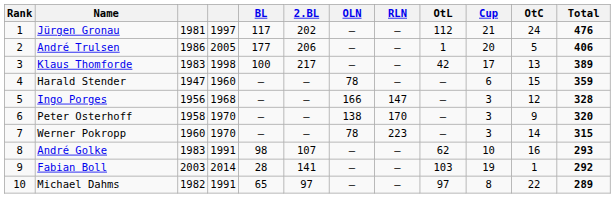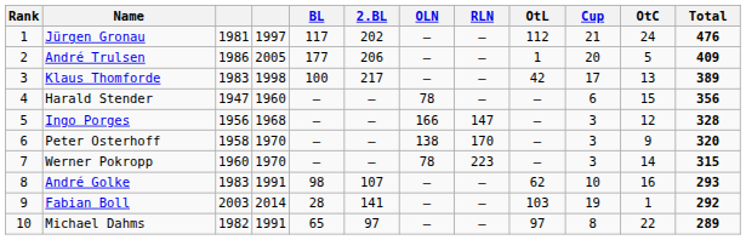 <table class="wikitable sortable nowrap" style="text-align: center">
 <tr>
 <th>Rank</th>
 <th width=170>Name</th>
 <th></th>
 <th></th>
 <th width=50><a href='#'>BL</a></th>
 <th width=50><a href='#'>2.BL</a></th>
 <th width=50><a href='#'>OLN</a></th>
 <th width=50><a href='#'>RLN</a></th>
 <th width=50>OtL</th>
 <th width=50><a href='#'>Cup</a></th>
 <th width=50>OtC</th>
 <th width=60>Total</th>
 </tr>
 <tr>
 <td>1</td>
 <td align="left"> <a href='#'>Jürgen Gronau</a></td>
 <td>1981</td>
 <td>1997</td>
 <td>117</td>
 <td>202</td>
 <td>–</td>
 <td>–</td>
 <td>112</td>
 <td>21</td>
 <td>24</td>
 <td><strong>476</strong></td>
 </tr>
 <tr>
 <td>2</td>
 <td align="left"> <a href='#'>André Trulsen</a></td>
 <td>1986</td>
 <td>2005</td>
 <td>177</td>
 <td>206</td>
 <td>–</td>
 <td>–</td>
 <td>1</td>
 <td>20</td>
 <td>5</td>
-<td><strong>406</strong></td>
+<td><strong>409</strong></td>
 </tr>
 <tr>
 <td>3</td>
 <td align="left"> <a href='#'>Klaus Thomforde</a></td>
 <td>1983</td>
 <td>1998</td>
 <td>100</td>
 <td>217</td>
 <td>–</td>
 <td>–</td>
 <td>42</td>
 <td>17</td>
 <td>13</td>
 <td><strong>389</strong></td>
 </tr>
 <tr>
 <td>4</td>
 <td align="left"> Harald Stender</td>
 <td>1947</td>
 <td>1960</td>
 <td>–</td>
 <td>–</td>
 <td>78</td>
 <td>–</td>
 <td>–</td>
 <td>6</td>
 <td>15</td>
-<td><strong>359</strong></td>
+<td><strong>356</strong></td>
 </tr>
 <tr>
 <td>5</td>
 <td align="left"> <a href='#'>Ingo Porges</a></td>
 <td>1956</td>
 <td>1968</td>
 <td>–</td>
 <td>–</td>
 <td>166</td>
 <td>147</td>
 <td>–</td>
 <td>3</td>
 <td>12</td>
 <td><strong>328</strong></td>
 </tr>
 <tr>
 <td>6</td>
 <td align="left"> Peter Osterhoff</td>
 <td>1958</td>
 <td>1970</td>
 <td>–</td>
 <td>–</td>
 <td>138</td>
 <td>170</td>
 <td>–</td>
 <td>3</td>
 <td>9</td>
 <td><strong>320</strong></td>
 </tr>
 <tr>
 <td>7</td>
 <td align="left"> Werner Pokropp</td>
 <td>1960</td>
 <td>1970</td>
 <td>–</td>
 <td>–</td>
 <td>78</td>
 <td>223</td>
 <td>–</td>
 <td>3</td>
 <td>14</td>
 <td><strong>315</strong></td>
 </tr>
 <tr>
 <td>8</td>
 <td align="left"> <a href='#'>André Golke</a></td>
 <td>1983</td>
 <td>1991</td>
 <td>98</td>
 <td>107</td>
 <td>–</td>
 <td>–</td>
 <td>62</td>
 <td>10</td>
 <td>16</td>
 <td><strong>293</strong></td>
 </tr>
 <tr>
 <td>9</td>
 <td align="left"> <a href='#'>Fabian Boll</a></td>
 <td>2003</td>
 <td>2014</td>
 <td>28</td>
 <td>141</td>
 <td>–</td>
 <td>–</td>
 <td>103</td>
 <td>19</td>
 <td>1</td>
 <td><strong>292</strong></td>
 </tr>
 <tr>
 <td>10</td>
 <td align="left"> Michael Dahms</td>
 <td>1982</td>
 <td>1991</td>
 <td>65</td>
 <td>97</td>
 <td>–</td>
 <td>–</td>
 <td>97</td>
 <td>8</td>
 <td>22</td>
 <td><strong>289</strong></td>
 </tr>
 </table>
